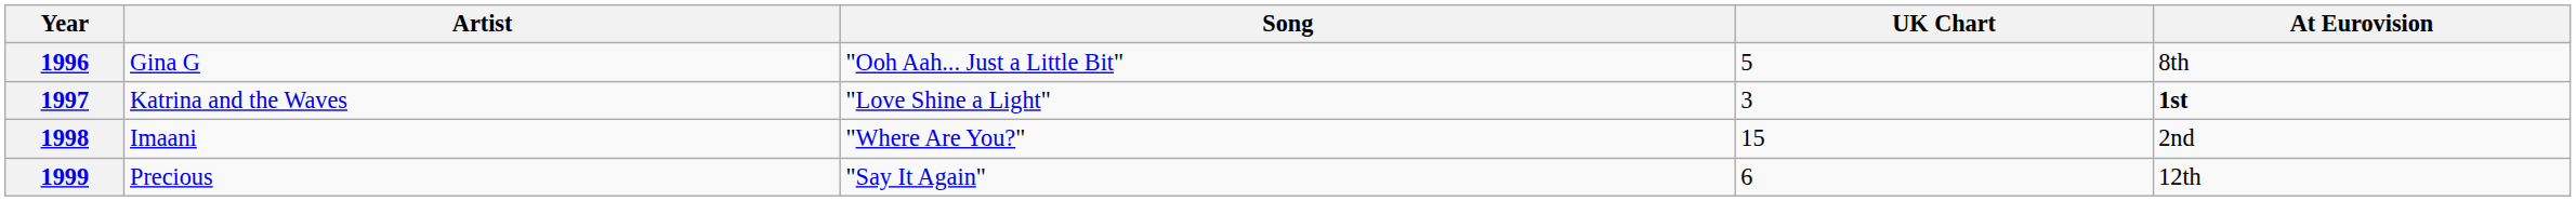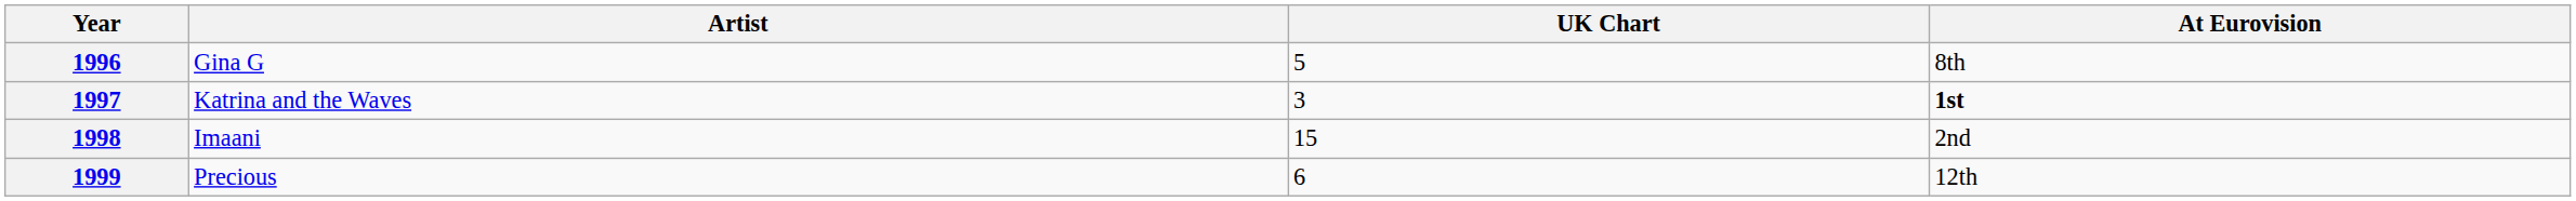 <table class="wikitable sortable plainrowheaders" style="width:86%;">
 <tr>
 <th style="width:4%;">Year</th>
 <th style="width:24%;">Artist</th>
-<th style="width:30%;">Song</th>
 <th style="width:14%;">UK Chart</th>
 <th style="width:14%;">At Eurovision</th>
 </tr>
 <tr>
 <th scope="row"><a href='#'>1996</a></th>
 <td><a href='#'>Gina G</a></td>
-<td>"<a href='#'>Ooh Aah... Just a Little Bit</a>"</td>
 <td>5</td>
 <td>8th</td>
 </tr>
 <tr>
 <th scope="row"><a href='#'>1997</a></th>
 <td><a href='#'>Katrina and the Waves</a></td>
-<td>"<a href='#'>Love Shine a Light</a>"</td>
 <td>3</td>
 <td><strong>1st</strong></td>
 </tr>
 <tr>
 <th scope="row"><a href='#'>1998</a></th>
 <td><a href='#'>Imaani</a></td>
-<td>"<a href='#'>Where Are You?</a>"</td>
 <td>15</td>
 <td>2nd</td>
 </tr>
 <tr>
 <th scope="row"><a href='#'>1999</a></th>
 <td><a href='#'>Precious</a></td>
-<td>"<a href='#'>Say It Again</a>"</td>
 <td>6</td>
 <td>12th</td>
 </tr>
 </table>
